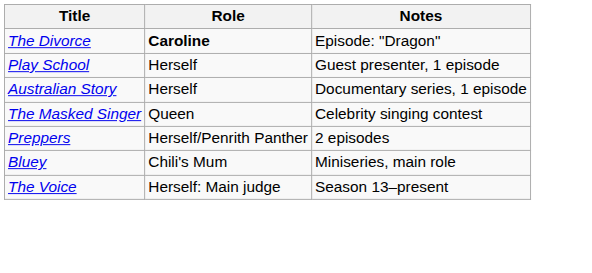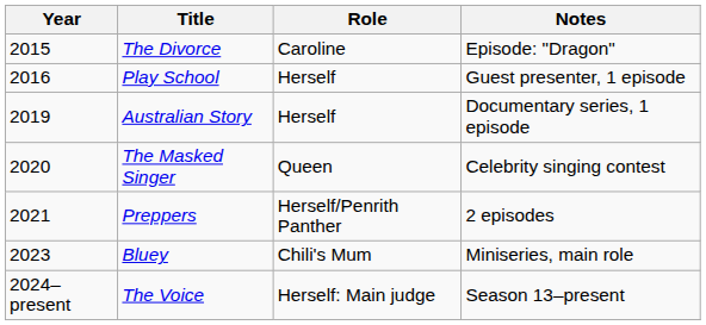 <table class="wikitable sortable">
 <tr>
+<th>Year</th>
 <th>Title</th>
 <th>Role</th>
 <th class="unsortable">Notes</th>
 </tr>
 <tr>
+<td>2015</td>
 <td><em><a href='#'>The Divorce</a></em></td>
-<td><strong>Caroline</strong></td>
+<td>Caroline</td>
 <td>Episode: "Dragon"</td>
 </tr>
 <tr>
+<td>2016</td>
 <td><em><a href='#'>Play School</a></em></td>
 <td>Herself</td>
 <td>Guest presenter, 1 episode</td>
 </tr>
 <tr>
+<td>2019</td>
 <td><em><a href='#'>Australian Story</a></em></td>
 <td>Herself</td>
 <td>Documentary series, 1 episode</td>
 </tr>
 <tr>
+<td>2020</td>
 <td><em><a href='#'>The Masked Singer</a></em></td>
 <td>Queen</td>
 <td>Celebrity singing contest</td>
 </tr>
 <tr>
+<td>2021</td>
 <td><em><a href='#'>Preppers</a></em></td>
 <td>Herself/Penrith Panther</td>
 <td>2 episodes</td>
 </tr>
 <tr>
+<td>2023</td>
 <td><em><a href='#'>Bluey</a></em></td>
 <td>Chili's Mum</td>
 <td>Miniseries, main role</td>
 </tr>
 <tr>
+<td>2024–present</td>
 <td><em><a href='#'>The Voice</a></em></td>
 <td>Herself: Main judge</td>
 <td>Season 13–present</td>
 </tr>
 </table>
